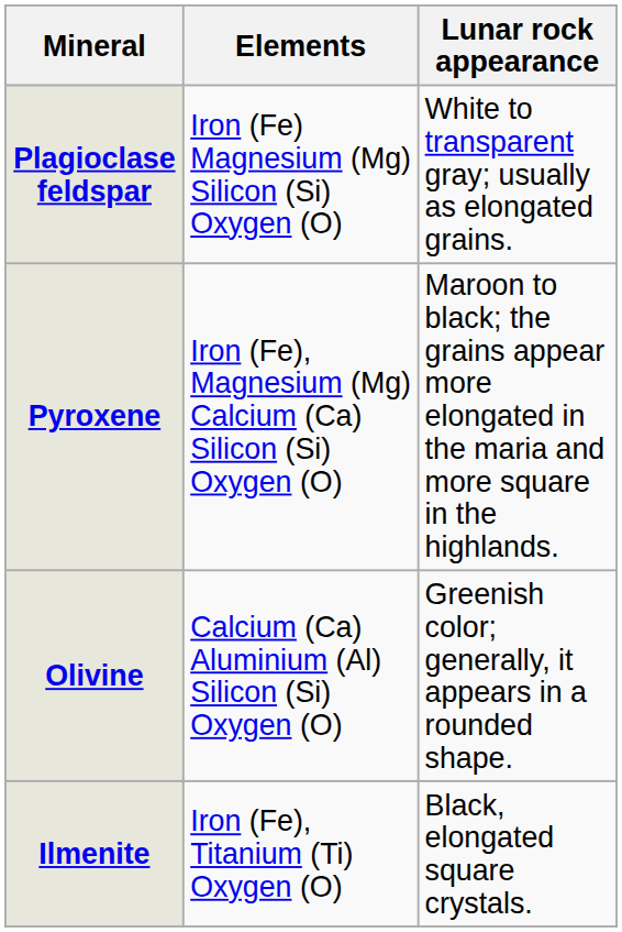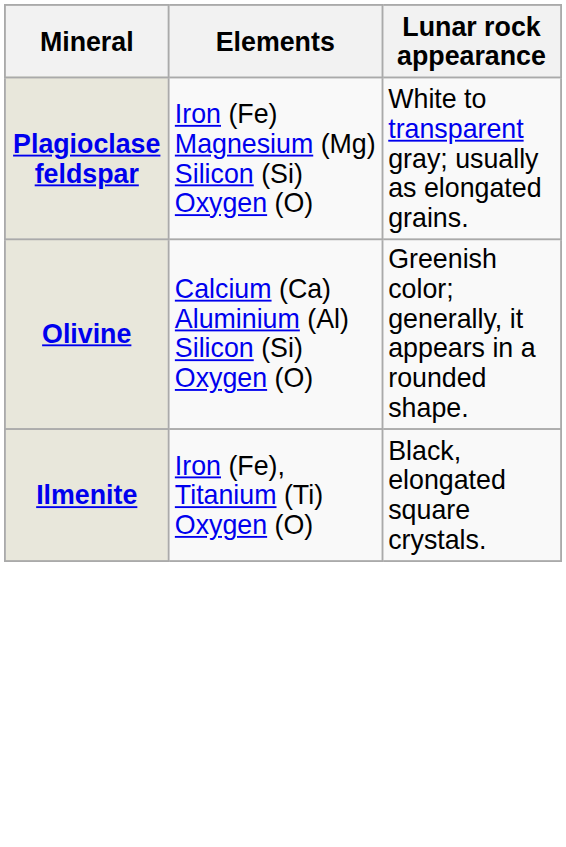 <table class="wikitable floatright"  style="width:300px; font-size:90%">
 <tr style="background:#DEE7E7">
 <th>Mineral</th>
 <th>Elements</th>
 <th>Lunar rock appearance</th>
 </tr>
 <tr>
 <th style="background:#E8E7DB"><a href='#'>Plagioclase</a> <a href='#'>feldspar</a></th>
 <td><a href='#'>Iron</a> (Fe)<br><a href='#'>Magnesium</a> (Mg)<br><a href='#'>Silicon</a> (Si)<br><a href='#'>Oxygen</a> (O)</td>
 <td>White to <a href='#'>transparent</a> gray; usually as elongated grains.</td>
 </tr>
 <tr>
-<th style="background:#E8E7DB"><a href='#'>Pyroxene</a></th>
-<td><a href='#'>Iron</a> (Fe),<br><a href='#'>Magnesium</a> (Mg)<br><a href='#'>Calcium</a> (Ca)<br><a href='#'>Silicon</a> (Si)<br><a href='#'>Oxygen</a> (O)</td>
-<td>Maroon to black; the grains appear more elongated in the maria and more square in the highlands.</td>
-</tr>
-<tr>
 <th style="background:#E8E7DB"><a href='#'>Olivine</a></th>
 <td><a href='#'>Calcium</a> (Ca)<br><a href='#'>Aluminium</a> (Al)<br><a href='#'>Silicon</a> (Si)<br><a href='#'>Oxygen</a> (O)</td>
 <td>Greenish color; generally, it appears in a rounded shape.</td>
 </tr>
 <tr>
 <th style="background:#E8E7DB"><a href='#'>Ilmenite</a></th>
 <td><a href='#'>Iron</a> (Fe),<br><a href='#'>Titanium</a> (Ti)<br><a href='#'>Oxygen</a> (O)</td>
 <td>Black, elongated square crystals.</td>
 </tr>
 </table>
